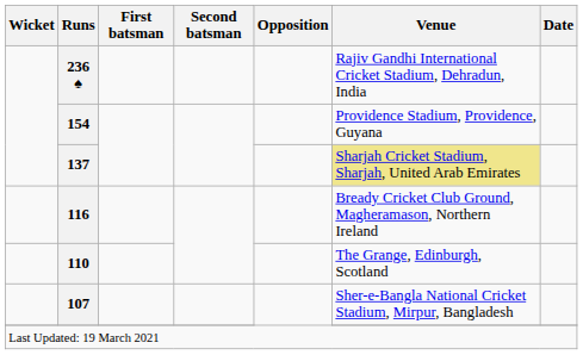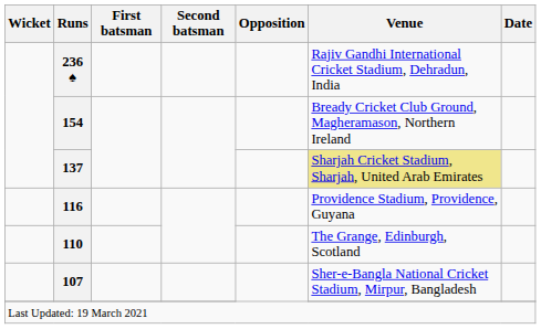 <table class="wikitable plainrowheaders sortable">
 <tr>
 <th scope=col>Wicket</th>
 <th scope=col>Runs</th>
 <th scope=col>First batsman</th>
 <th scope=col>Second batsman</th>
 <th scope=col>Opposition</th>
 <th scope=col>Venue</th>
 <th scope=col>Date</th>
 </tr>
 <tr>
 <td align=center  rowspan=3></td>
 <th scope=row style=text-align:center;>236 ♠</th>
 <td></td>
 <td></td>
 <td></td>
 <td><a href='#'>Rajiv Gandhi International Cricket Stadium</a>, <a href='#'>Dehradun</a>, India</td>
 <td></td>
 </tr>
 <tr>
 <th scope=row style=text-align:center;>154</th>
 <td rowspan=2></td>
 <td rowspan=2></td>
 <td></td>
-<td><a href='#'>Providence Stadium</a>, <a href='#'>Providence</a>, Guyana</td>
+<td><a href='#'>Bready Cricket Club Ground</a>, <a href='#'>Magheramason</a>, Northern Ireland</td>
 <td></td>
 </tr>
 <tr>
 <th scope=row style=text-align:center;>137</th>
 <td></td>
 <td style="background: khaki;"><a href='#'>Sharjah Cricket Stadium</a>, <a href='#'>Sharjah</a>, United Arab Emirates</td>
 <td></td>
 </tr>
 <tr>
 <td align=center></td>
 <th scope=row style=text-align:center;>116</th>
 <td></td>
 <td rowspan=2></td>
 <td></td>
-<td><a href='#'>Bready Cricket Club Ground</a>, <a href='#'>Magheramason</a>, Northern Ireland</td>
+<td><a href='#'>Providence Stadium</a>, <a href='#'>Providence</a>, Guyana</td>
 <td></td>
 </tr>
 <tr>
 <td align=center></td>
 <th scope=row style=text-align:center;>110</th>
 <td></td>
 <td></td>
 <td><a href='#'>The Grange</a>, <a href='#'>Edinburgh</a>, Scotland</td>
 <td></td>
 </tr>
 <tr>
 <td align=center></td>
 <th scope=row style=text-align:center;>107</th>
 <td></td>
 <td></td>
 <td rowspan=2></td>
 <td><a href='#'>Sher-e-Bangla National Cricket Stadium</a>, <a href='#'>Mirpur</a>, Bangladesh</td>
 <td></td>
 </tr>
 <tr>
 </tr>
 <tr class=sortbottom>
 <td colspan=7><small>Last Updated: 19 March 2021</small></td>
 </tr>
 </table>
